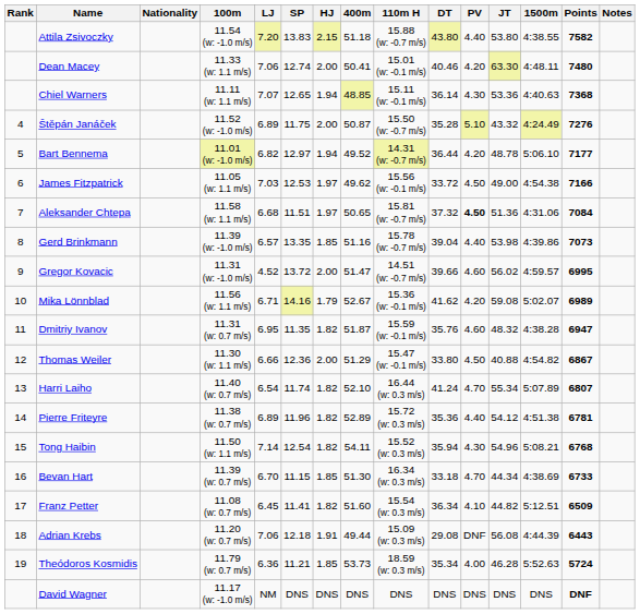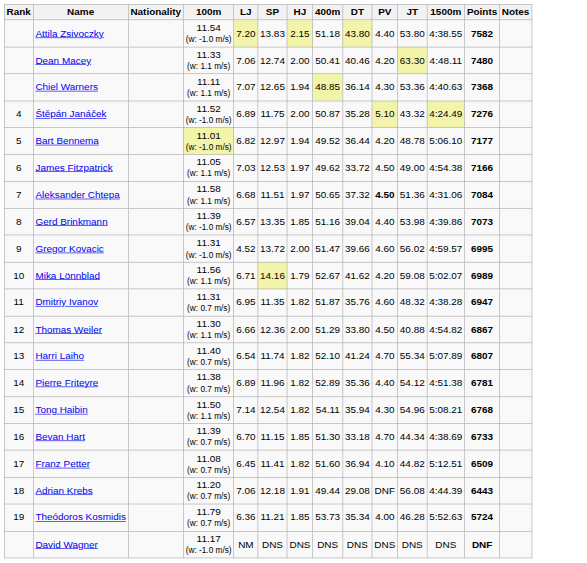 <table class="wikitable sortable" style="text-align:center">
 <tr>
 <th>Rank</th>
 <th>Name</th>
 <th>Nationality</th>
 <th>100m</th>
 <th>LJ</th>
 <th>SP</th>
 <th>HJ</th>
 <th>400m</th>
-<th>110m H</th>
 <th>DT</th>
 <th>PV</th>
 <th>JT</th>
 <th>1500m</th>
 <th>Points</th>
 <th>Notes</th>
 </tr>
 <tr>
 <td></td>
 <td align=left><a href='#'>Attila Zsivoczky</a></td>
 <td align=left></td>
 <td>11.54<br><small>(w: -1.0 m/s)</small></td>
 <td bgcolor=#F2F5A9>7.20</td>
 <td>13.83</td>
 <td bgcolor=#F2F5A9>2.15</td>
 <td>51.18</td>
-<td>15.88<br><small>(w: -0.7 m/s)</small></td>
 <td bgcolor=#F2F5A9>43.80</td>
 <td>4.40</td>
 <td>53.80</td>
 <td>4:38.55</td>
 <td><strong>7582</strong></td>
 <td></td>
 </tr>
 <tr>
 <td></td>
 <td align=left><a href='#'>Dean Macey</a></td>
 <td align=left></td>
 <td>11.33<br><small>(w: 1.1 m/s)</small></td>
 <td>7.06</td>
 <td>12.74</td>
 <td>2.00</td>
 <td>50.41</td>
-<td>15.01<br><small>(w: -0.1 m/s)</small></td>
 <td>40.46</td>
 <td>4.20</td>
 <td bgcolor=#F2F5A9>63.30</td>
 <td>4:48.11</td>
 <td><strong>7480</strong></td>
 <td></td>
 </tr>
 <tr>
 <td></td>
 <td align=left><a href='#'>Chiel Warners</a></td>
 <td align=left></td>
 <td>11.11<br><small>(w: 1.1 m/s)</small></td>
 <td>7.07</td>
 <td>12.65</td>
 <td>1.94</td>
 <td bgcolor=#F2F5A9>48.85</td>
-<td>15.11<br><small>(w: -0.1 m/s)</small></td>
 <td>36.14</td>
 <td>4.30</td>
 <td>53.36</td>
 <td>4:40.63</td>
 <td><strong>7368</strong></td>
 <td></td>
 </tr>
 <tr>
 <td>4</td>
 <td align=left><a href='#'>Štěpán Janáček</a></td>
 <td align=left></td>
 <td>11.52<br><small>(w: -1.0 m/s)</small></td>
 <td>6.89</td>
 <td>11.75</td>
 <td>2.00</td>
 <td>50.87</td>
-<td>15.50<br><small>(w: -0.7 m/s)</small></td>
 <td>35.28</td>
 <td bgcolor=#F2F5A9>5.10</td>
 <td>43.32</td>
 <td bgcolor=#F2F5A9>4:24.49</td>
 <td><strong>7276</strong></td>
 <td></td>
 </tr>
 <tr>
 <td>5</td>
 <td align=left><a href='#'>Bart Bennema</a></td>
 <td align=left></td>
 <td bgcolor=#F2F5A9>11.01<br><small>(w: -1.0 m/s)</small></td>
 <td>6.82</td>
 <td>12.97</td>
 <td>1.94</td>
 <td>49.52</td>
-<td bgcolor=#F2F5A9>14.31<br><small>(w: -0.7 m/s)</small></td>
 <td>36.44</td>
 <td>4.20</td>
 <td>48.78</td>
 <td>5:06.10</td>
 <td><strong>7177</strong></td>
 <td></td>
 </tr>
 <tr>
 <td>6</td>
 <td align=left><a href='#'>James Fitzpatrick</a></td>
 <td align=left></td>
 <td>11.05<br><small>(w: 1.1 m/s)</small></td>
 <td>7.03</td>
 <td>12.53</td>
 <td>1.97</td>
 <td>49.62</td>
-<td>15.56<br><small>(w: -0.1 m/s)</small></td>
 <td>33.72</td>
 <td>4.50</td>
 <td>49.00</td>
 <td>4:54.38</td>
 <td><strong>7166</strong></td>
 <td></td>
 </tr>
 <tr>
 <td>7</td>
 <td align=left><a href='#'>Aleksander Chtepa</a></td>
 <td align=left></td>
 <td>11.58<br><small>(w: 1.1 m/s)</small></td>
 <td>6.68</td>
 <td>11.51</td>
 <td>1.97</td>
 <td>50.65</td>
-<td>15.81<br><small>(w: -0.7 m/s)</small></td>
 <td>37.32</td>
 <td><strong>4.50</strong></td>
 <td>51.36</td>
 <td>4:31.06</td>
 <td><strong>7084</strong></td>
 <td></td>
 </tr>
 <tr>
 <td>8</td>
 <td align=left><a href='#'>Gerd Brinkmann</a></td>
 <td align=left></td>
 <td>11.39<br><small>(w: -1.0 m/s)</small></td>
 <td>6.57</td>
 <td>13.35</td>
 <td>1.85</td>
 <td>51.16</td>
-<td>15.78<br><small>(w: -0.7 m/s)</small></td>
 <td>39.04</td>
 <td>4.40</td>
 <td>53.98</td>
 <td>4:39.86</td>
 <td><strong>7073</strong></td>
 <td></td>
 </tr>
 <tr>
 <td>9</td>
 <td align=left><a href='#'>Gregor Kovacic</a></td>
 <td align=left></td>
 <td>11.31<br><small>(w: -1.0 m/s)</small></td>
 <td>4.52</td>
 <td>13.72</td>
 <td>2.00</td>
 <td>51.47</td>
-<td>14.51<br><small>(w: -0.7 m/s)</small></td>
 <td>39.66</td>
 <td>4.60</td>
 <td>56.02</td>
 <td>4:59.57</td>
 <td><strong>6995</strong></td>
 <td></td>
 </tr>
 <tr>
 <td>10</td>
 <td align=left><a href='#'>Mika Lönnblad</a></td>
 <td align=left></td>
 <td>11.56<br><small>(w: 1.1 m/s)</small></td>
 <td>6.71</td>
 <td bgcolor=#F2F5A9>14.16</td>
 <td>1.79</td>
 <td>52.67</td>
-<td>15.36<br><small>(w: -0.1 m/s)</small></td>
 <td>41.62</td>
 <td>4.20</td>
 <td>59.08</td>
 <td>5:02.07</td>
 <td><strong>6989</strong></td>
 <td></td>
 </tr>
 <tr>
 <td>11</td>
 <td align=left><a href='#'>Dmitriy Ivanov</a></td>
 <td align=left></td>
 <td>11.31<br><small>(w: 0.7 m/s)</small></td>
 <td>6.95</td>
 <td>11.35</td>
 <td>1.82</td>
 <td>51.87</td>
-<td>15.59<br><small>(w: -0.1 m/s)</small></td>
 <td>35.76</td>
 <td>4.60</td>
 <td>48.32</td>
 <td>4:38.28</td>
 <td><strong>6947</strong></td>
 <td></td>
 </tr>
 <tr>
 <td>12</td>
 <td align=left><a href='#'>Thomas Weiler</a></td>
 <td align=left></td>
 <td>11.30<br><small>(w: 1.1 m/s)</small></td>
 <td>6.66</td>
 <td>12.36</td>
 <td>2.00</td>
 <td>51.29</td>
-<td>15.47<br><small>(w: -0.1 m/s)</small></td>
 <td>33.80</td>
 <td>4.50</td>
 <td>40.88</td>
 <td>4:54.82</td>
 <td><strong>6867</strong></td>
 <td></td>
 </tr>
 <tr>
 <td>13</td>
 <td align=left><a href='#'>Harri Laiho</a></td>
 <td align=left></td>
 <td>11.40<br><small>(w: 0.7 m/s)</small></td>
 <td>6.54</td>
 <td>11.74</td>
 <td>1.82</td>
 <td>52.10</td>
-<td>16.44<br><small>(w: 0.3 m/s)</small></td>
 <td>41.24</td>
 <td>4.70</td>
 <td>55.34</td>
 <td>5:07.89</td>
 <td><strong>6807</strong></td>
 <td></td>
 </tr>
 <tr>
 <td>14</td>
 <td align=left><a href='#'>Pierre Friteyre</a></td>
 <td align=left></td>
 <td>11.38<br><small>(w: 0.7 m/s)</small></td>
 <td>6.89</td>
 <td>11.96</td>
 <td>1.82</td>
 <td>52.89</td>
-<td>15.72<br><small>(w: 0.3 m/s)</small></td>
 <td>35.36</td>
 <td>4.40</td>
 <td>54.12</td>
 <td>4:51.38</td>
 <td><strong>6781</strong></td>
 <td></td>
 </tr>
 <tr>
 <td>15</td>
 <td align=left><a href='#'>Tong Haibin</a></td>
 <td align=left></td>
 <td>11.50<br><small>(w: 1.1 m/s)</small></td>
 <td>7.14</td>
 <td>12.54</td>
 <td>1.82</td>
 <td>54.11</td>
-<td>15.52<br><small>(w: 0.3 m/s)</small></td>
 <td>35.94</td>
 <td>4.30</td>
 <td>54.96</td>
 <td>5:08.21</td>
 <td><strong>6768</strong></td>
 <td></td>
 </tr>
 <tr>
 <td>16</td>
 <td align=left><a href='#'>Bevan Hart</a></td>
 <td align=left></td>
 <td>11.39<br><small>(w: 0.7 m/s)</small></td>
 <td>6.70</td>
 <td>11.15</td>
 <td>1.85</td>
 <td>51.30</td>
-<td>16.34<br><small>(w: 0.3 m/s)</small></td>
 <td>33.18</td>
 <td>4.70</td>
 <td>44.34</td>
 <td>4:38.69</td>
 <td><strong>6733</strong></td>
 <td></td>
 </tr>
 <tr>
 <td>17</td>
 <td align=left><a href='#'>Franz Petter</a></td>
 <td align=left></td>
 <td>11.08<br><small>(w: 0.7 m/s)</small></td>
 <td>6.45</td>
 <td>11.41</td>
 <td>1.82</td>
 <td>51.60</td>
-<td>15.54<br><small>(w: 0.3 m/s)</small></td>
-<td>36.34</td>
+<td>36.94</td>
 <td>4.10</td>
 <td>44.82</td>
 <td>5:12.51</td>
 <td><strong>6509</strong></td>
 <td></td>
 </tr>
 <tr>
 <td>18</td>
 <td align=left><a href='#'>Adrian Krebs</a></td>
 <td align=left></td>
 <td>11.20<br><small>(w: 0.7 m/s)</small></td>
 <td>7.06</td>
 <td>12.18</td>
 <td>1.91</td>
 <td>49.44</td>
-<td>15.09<br><small>(w: 0.3 m/s)</small></td>
 <td>29.08</td>
 <td>DNF</td>
 <td>56.08</td>
 <td>4:44.39</td>
 <td><strong>6443</strong></td>
 <td></td>
 </tr>
 <tr>
 <td>19</td>
 <td align=left><a href='#'>Theódoros Kosmidis</a></td>
 <td align=left></td>
 <td>11.79<br><small>(w: 0.7 m/s)</small></td>
 <td>6.36</td>
 <td>11.21</td>
 <td>1.85</td>
 <td>53.73</td>
-<td>18.59<br><small>(w: 0.3 m/s)</small></td>
 <td>35.34</td>
 <td>4.00</td>
 <td>46.28</td>
 <td>5:52.63</td>
 <td><strong>5724</strong></td>
 <td></td>
 </tr>
 <tr>
 <td></td>
 <td align=left><a href='#'>David Wagner</a></td>
 <td align=left></td>
 <td>11.17<br><small>(w: -1.0 m/s)</small></td>
 <td>NM</td>
 <td>DNS</td>
 <td>DNS</td>
 <td>DNS</td>
 <td>DNS</td>
 <td>DNS</td>
 <td>DNS</td>
 <td>DNS</td>
-<td>DNS</td>
 <td><strong>DNF</strong></td>
 <td></td>
 </tr>
 </table>
